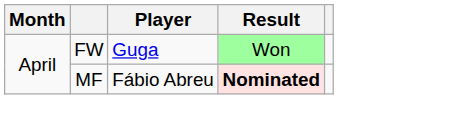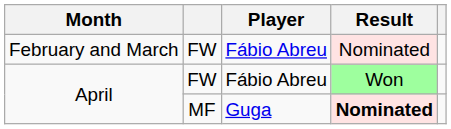 <table class="wikitable sortable" style="text-align:center; font-size:95%;">
 <tr>
 <th>Month</th>
 <th></th>
 <th>Player</th>
 <th>Result</th>
 <th class="unsortable"></th>
 </tr>
 <tr>
+<td>February and March</td>
+<td>FW</td>
+<td style="text-align:left;"> <a href='#'>Fábio Abreu</a></td>
+<td style="background:#ffe3e3;">Nominated</td>
+<td></td>
+</tr>
+<tr>
 <td rowspan="2">April</td>
 <td>FW</td>
-<td style="text-align:left;"> <a href='#'>Guga</a></td>
+<td style="text-align:left;"> Fábio Abreu</td>
 <td style="background:#9eff9e;">Won</td>
 <td></td>
 </tr>
 <tr>
 <td>MF</td>
-<td style="text-align:left;"> Fábio Abreu</td>
+<td style="text-align:left;"> <a href='#'>Guga</a></td>
 <td style="background:#ffe3e3;"><strong>Nominated</strong></td>
 <td></td>
 </tr>
 </table>
